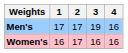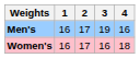 <table class="wikitable" style="font-size:85%; ">
 <tr>
 <th width=50>Weights</th>
 <th width=20>1</th>
 <th width=20>2</th>
 <th width=20>3</th>
 <th width=20>4</th>
 </tr>
 <tr bgcolor=#9acdff>
 <td><strong>Men's</strong></td>
-<td align=center>17</td>
+<td align=center>16</td>
 <td align=center>17</td>
 <td align=center>19</td>
 <td align=center>16</td>
 </tr>
 <tr bgcolor=pink>
 <td><strong>Women's</strong></td>
 <td align=center>16</td>
 <td align=center>17</td>
 <td align=center>16</td>
-<td align=center>16</td>
+<td align=center>18</td>
 </tr>
 </table>
